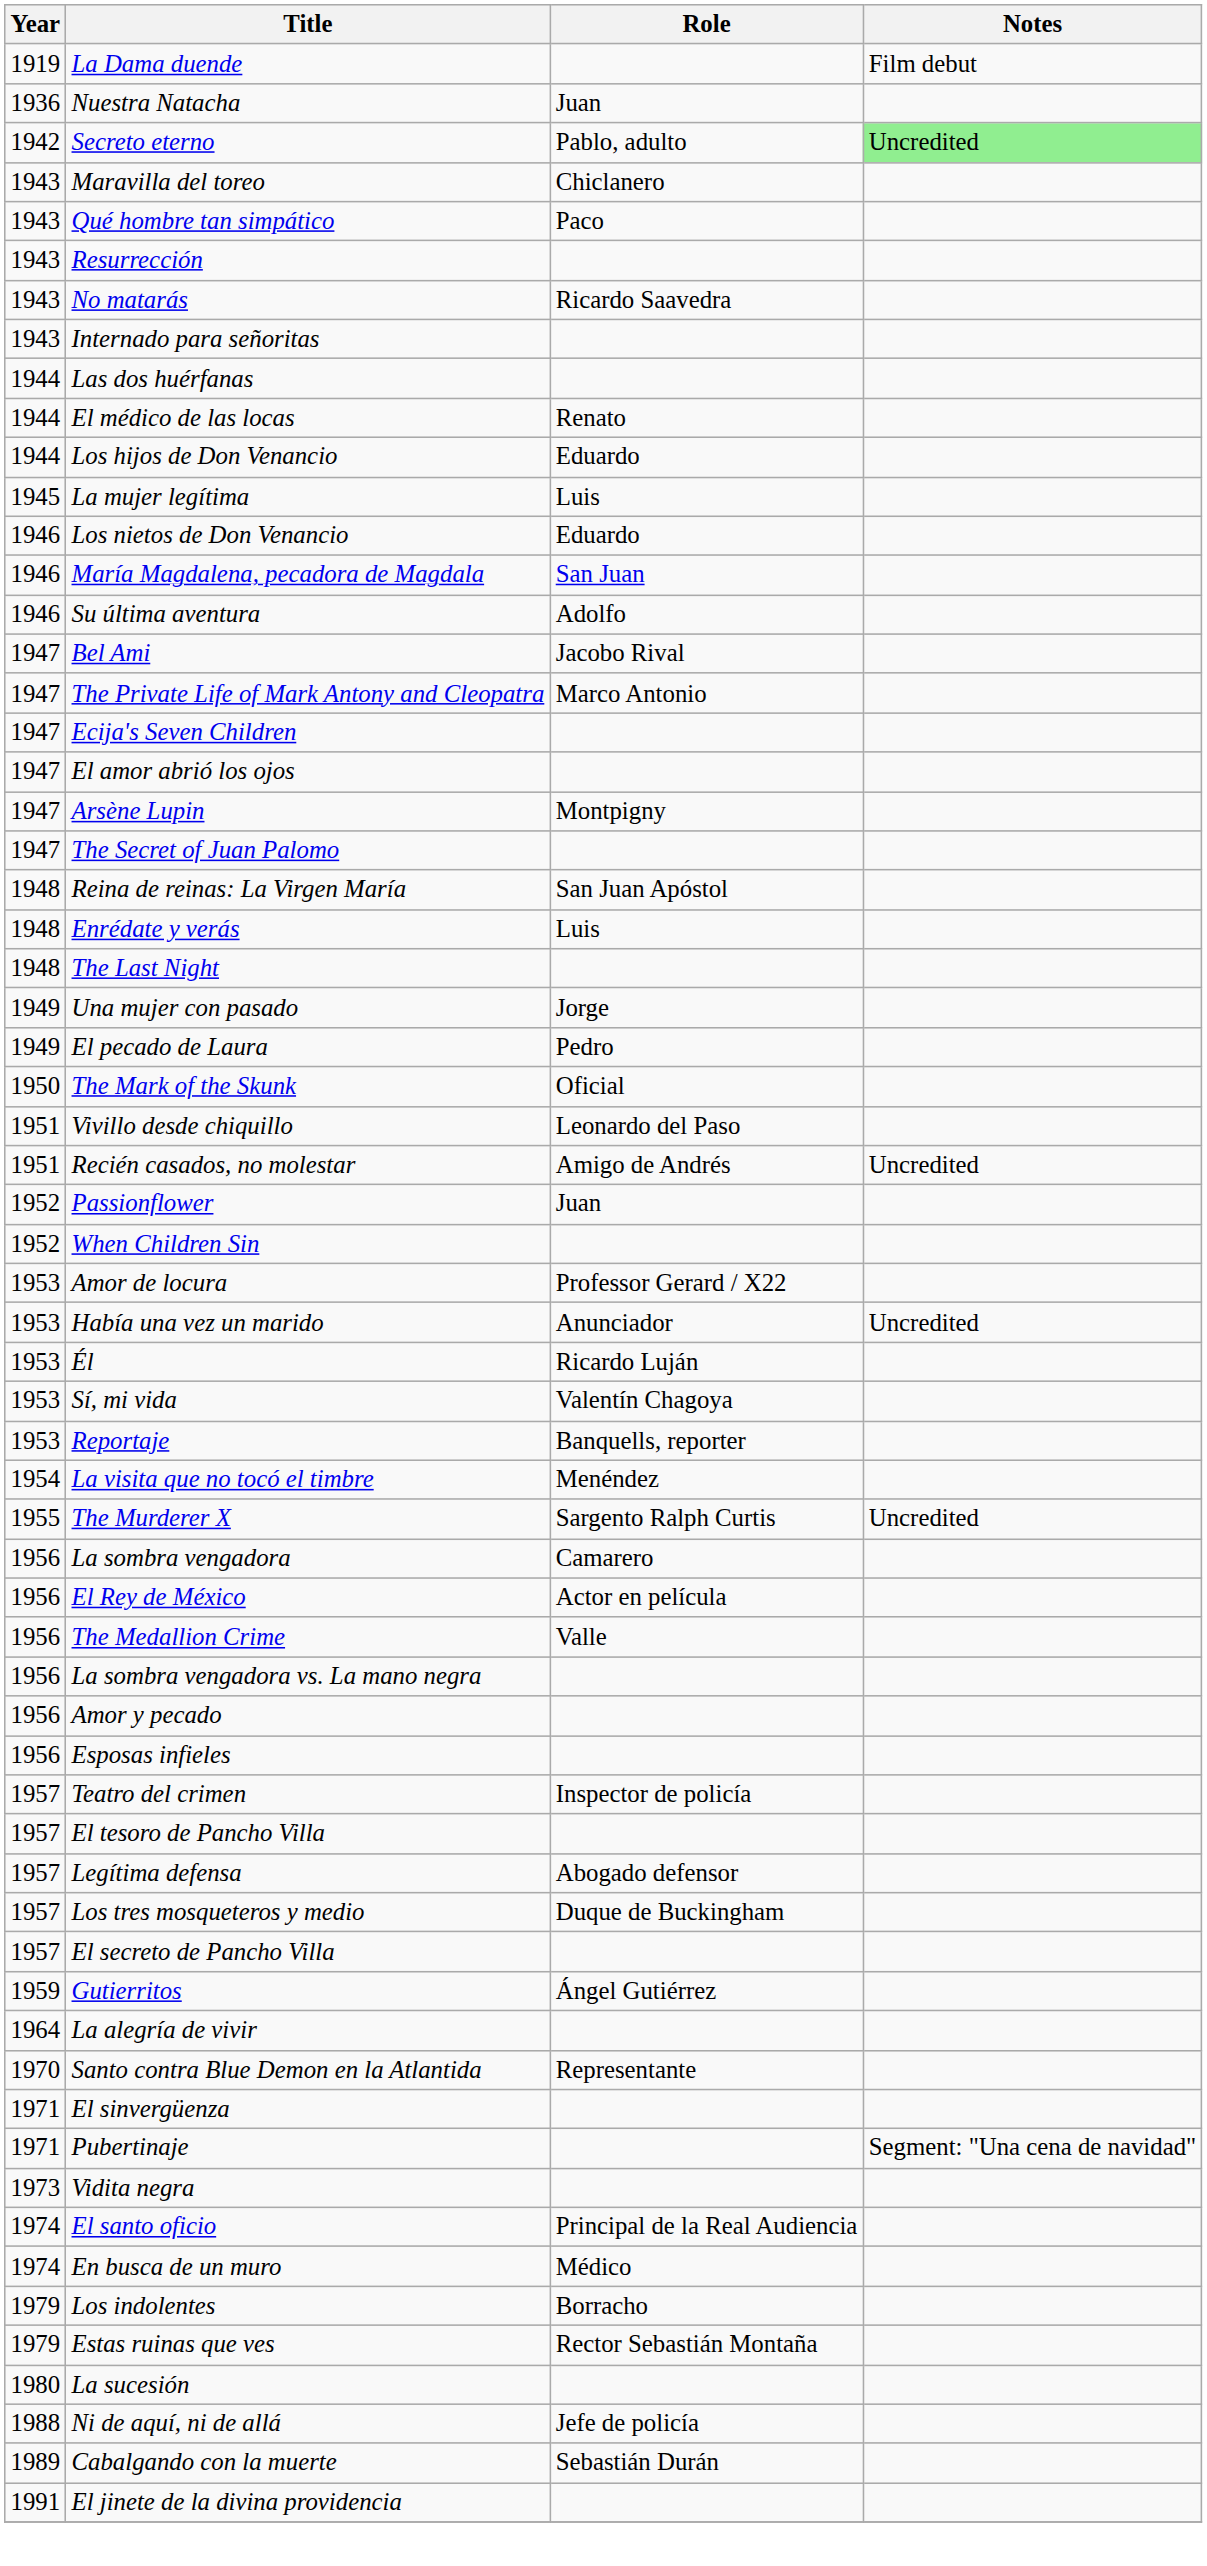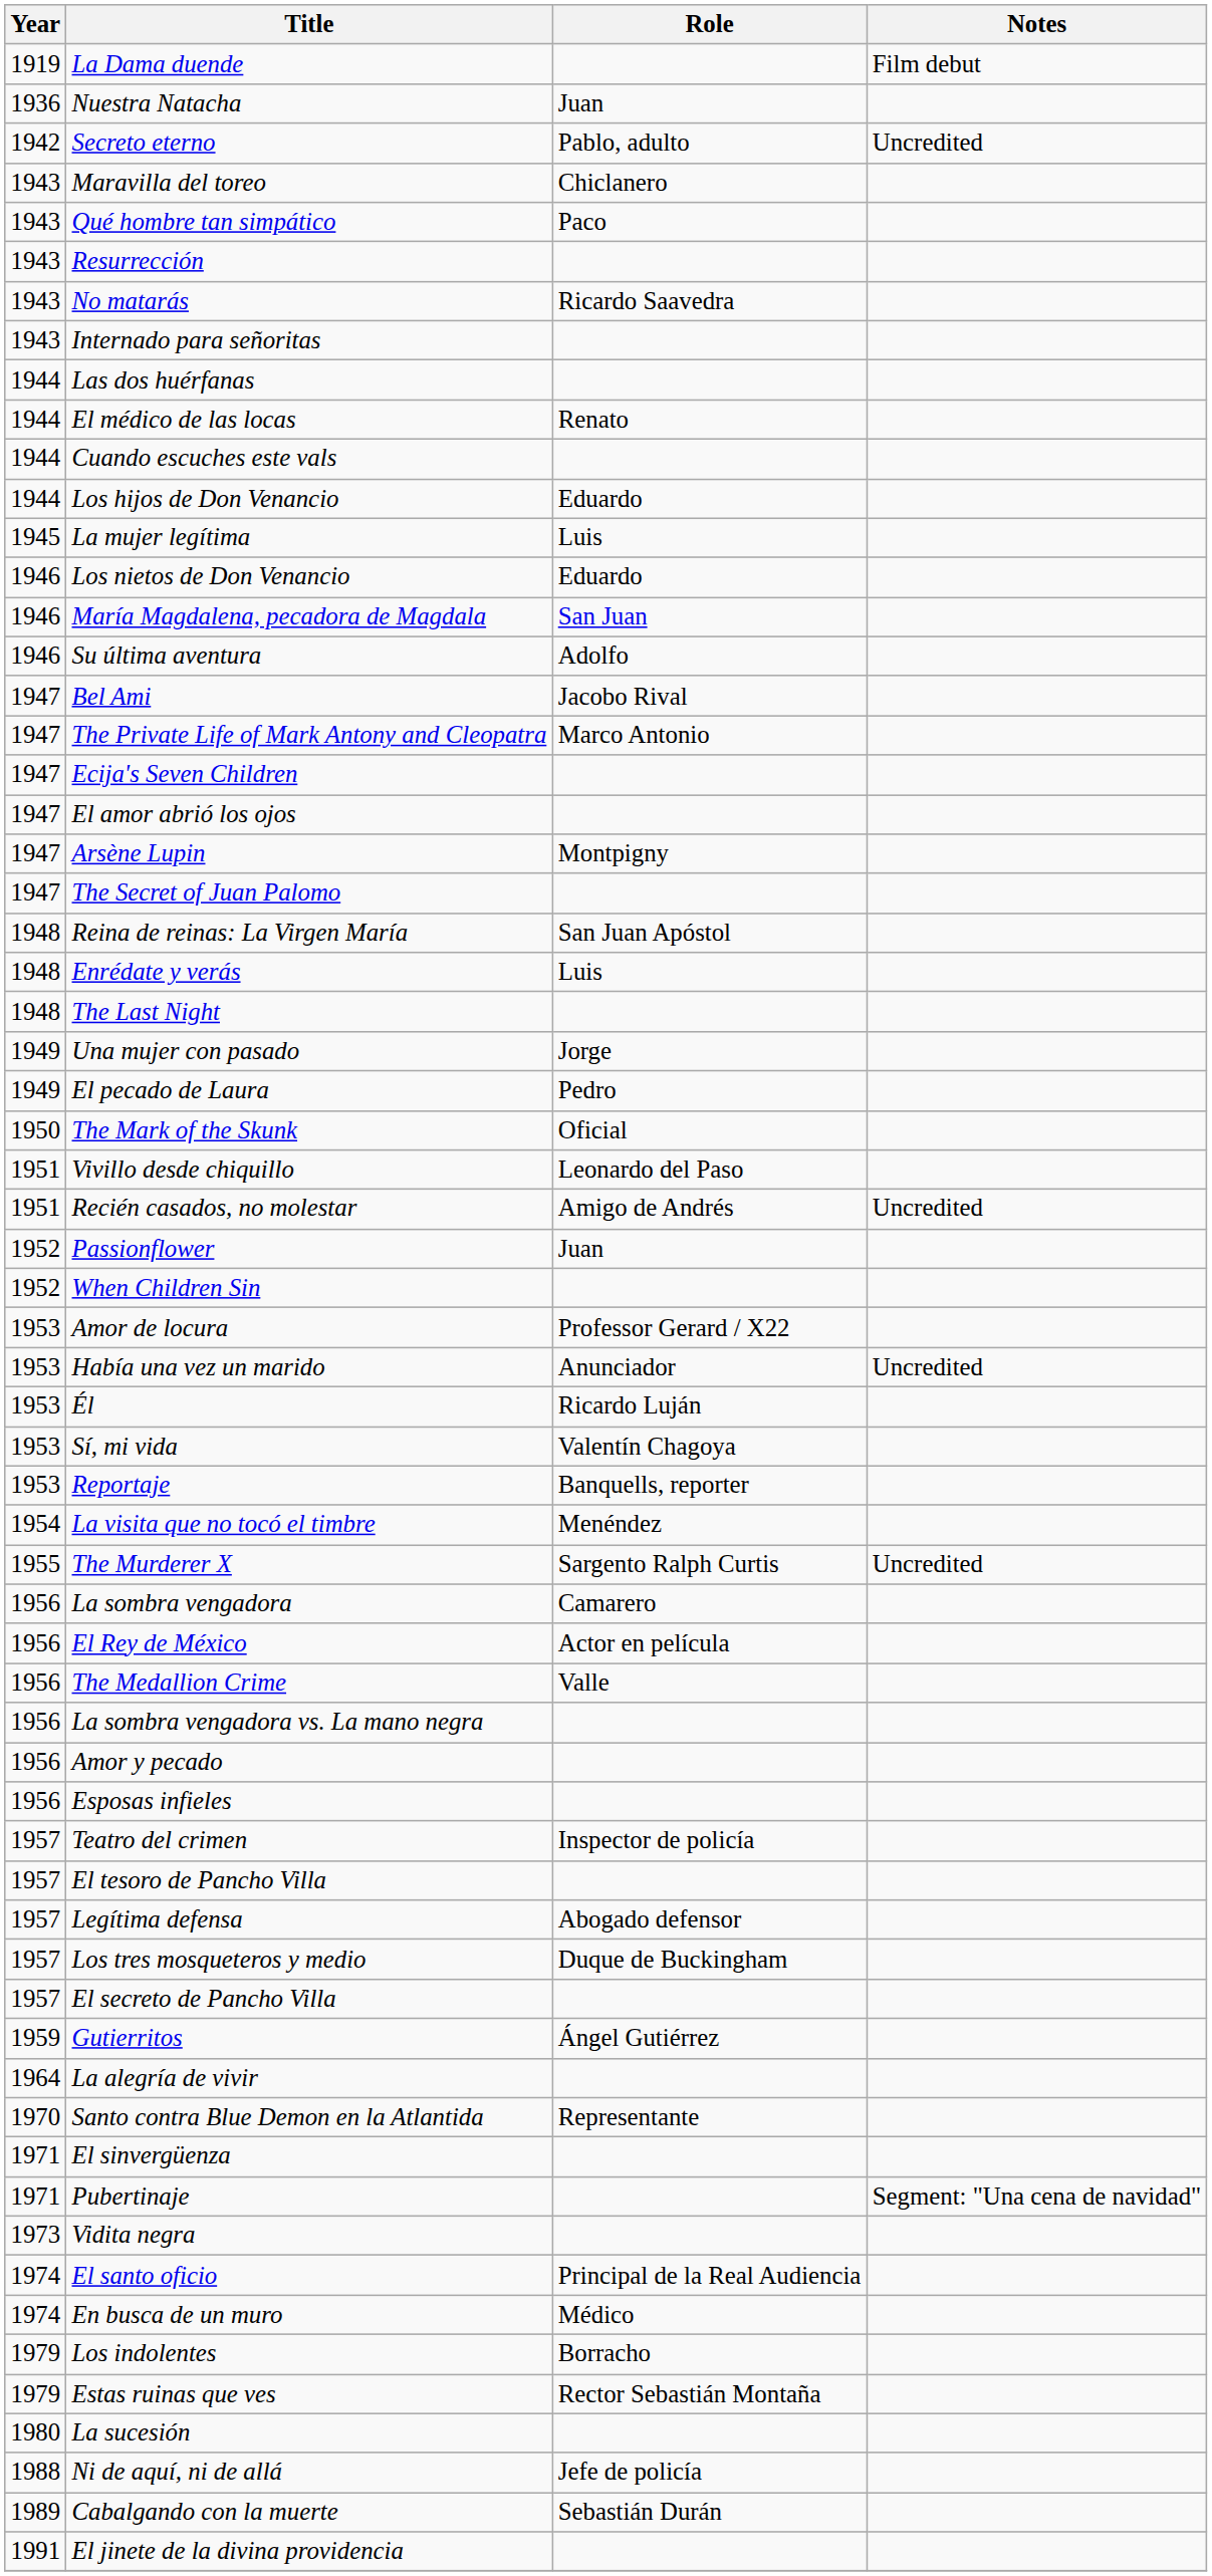 <table class="wikitable sortable">
 <tr>
 <th>Year</th>
 <th>Title</th>
 <th>Role</th>
 <th>Notes</th>
 </tr>
 <tr>
 <td>1919</td>
 <td><em><a href='#'>La Dama duende</a></em></td>
 <td></td>
 <td>Film debut</td>
 </tr>
 <tr>
 <td>1936</td>
 <td><em>Nuestra Natacha</em></td>
 <td>Juan</td>
 <td></td>
 </tr>
 <tr>
 <td>1942</td>
 <td><em><a href='#'>Secreto eterno</a></em></td>
 <td>Pablo, adulto</td>
-<td style="background: lightgreen;">Uncredited</td>
+<td>Uncredited</td>
 </tr>
 <tr>
 <td>1943</td>
 <td><em>Maravilla del toreo</em></td>
 <td>Chiclanero</td>
 <td></td>
 </tr>
 <tr>
 <td>1943</td>
 <td><em><a href='#'>Qué hombre tan simpático</a></em></td>
 <td>Paco</td>
 <td></td>
 </tr>
 <tr>
 <td>1943</td>
 <td><em><a href='#'>Resurrección</a></em></td>
 <td></td>
 <td></td>
 </tr>
 <tr>
 <td>1943</td>
 <td><em><a href='#'>No matarás</a></em></td>
 <td>Ricardo Saavedra</td>
 <td></td>
 </tr>
 <tr>
 <td>1943</td>
 <td><em>Internado para señoritas</em></td>
 <td></td>
 <td></td>
 </tr>
 <tr>
 <td>1944</td>
 <td><em>Las dos huérfanas</em></td>
 <td></td>
 <td></td>
 </tr>
 <tr>
 <td>1944</td>
 <td><em>El médico de las locas</em></td>
 <td>Renato</td>
+<td></td>
+</tr>
+<tr>
+<td>1944</td>
+<td><em>Cuando escuches este vals</em></td>
+<td></td>
 <td></td>
 </tr>
 <tr>
 <td>1944</td>
 <td><em>Los hijos de Don Venancio</em></td>
 <td>Eduardo</td>
 <td></td>
 </tr>
 <tr>
 <td>1945</td>
 <td><em>La mujer legítima</em></td>
 <td>Luis</td>
 <td></td>
 </tr>
 <tr>
 <td>1946</td>
 <td><em>Los nietos de Don Venancio</em></td>
 <td>Eduardo</td>
 <td></td>
 </tr>
 <tr>
 <td>1946</td>
 <td><em><a href='#'>María Magdalena, pecadora de Magdala</a></em></td>
 <td><a href='#'>San Juan</a></td>
 <td></td>
 </tr>
 <tr>
 <td>1946</td>
 <td><em>Su última aventura</em></td>
 <td>Adolfo</td>
 <td></td>
 </tr>
 <tr>
 <td>1947</td>
 <td><em><a href='#'>Bel Ami</a></em></td>
 <td>Jacobo Rival</td>
 <td></td>
 </tr>
 <tr>
 <td>1947</td>
 <td><em><a href='#'>The Private Life of Mark Antony and Cleopatra</a></em></td>
 <td>Marco Antonio</td>
 <td></td>
 </tr>
 <tr>
 <td>1947</td>
 <td><em><a href='#'>Ecija's Seven Children</a></em></td>
 <td></td>
 <td></td>
 </tr>
 <tr>
 <td>1947</td>
 <td><em>El amor abrió los ojos</em></td>
 <td></td>
 <td></td>
 </tr>
 <tr>
 <td>1947</td>
 <td><em><a href='#'>Arsène Lupin</a></em></td>
 <td>Montpigny</td>
 <td></td>
 </tr>
 <tr>
 <td>1947</td>
 <td><em><a href='#'>The Secret of Juan Palomo</a></em></td>
 <td></td>
 <td></td>
 </tr>
 <tr>
 <td>1948</td>
 <td><em>Reina de reinas: La Virgen María</em></td>
 <td>San Juan Apóstol</td>
 <td></td>
 </tr>
 <tr>
 <td>1948</td>
 <td><em><a href='#'>Enrédate y verás</a></em></td>
 <td>Luis</td>
 <td></td>
 </tr>
 <tr>
 <td>1948</td>
 <td><em><a href='#'>The Last Night</a></em></td>
 <td></td>
 <td></td>
 </tr>
 <tr>
 <td>1949</td>
 <td><em>Una mujer con pasado</em></td>
 <td>Jorge</td>
 <td></td>
 </tr>
 <tr>
 <td>1949</td>
 <td><em>El pecado de Laura</em></td>
 <td>Pedro</td>
 <td></td>
 </tr>
 <tr>
 <td>1950</td>
 <td><em><a href='#'>The Mark of the Skunk</a></em></td>
 <td>Oficial</td>
 <td></td>
 </tr>
 <tr>
 <td>1951</td>
 <td><em>Vivillo desde chiquillo</em></td>
 <td>Leonardo del Paso</td>
 <td></td>
 </tr>
 <tr>
 <td>1951</td>
 <td><em>Recién casados, no molestar</em></td>
 <td>Amigo de Andrés</td>
 <td>Uncredited</td>
 </tr>
 <tr>
 <td>1952</td>
 <td><em><a href='#'>Passionflower</a></em></td>
 <td>Juan</td>
 <td></td>
 </tr>
 <tr>
 <td>1952</td>
 <td><em><a href='#'>When Children Sin</a></em></td>
 <td></td>
 <td></td>
 </tr>
 <tr>
 <td>1953</td>
 <td><em>Amor de locura</em></td>
 <td>Professor Gerard / X22</td>
 <td></td>
 </tr>
 <tr>
 <td>1953</td>
 <td><em>Había una vez un marido</em></td>
 <td>Anunciador</td>
 <td>Uncredited</td>
 </tr>
 <tr>
 <td>1953</td>
 <td><em>Él</em></td>
 <td>Ricardo Luján</td>
 <td></td>
 </tr>
 <tr>
 <td>1953</td>
 <td><em>Sí, mi vida</em></td>
 <td>Valentín Chagoya</td>
 <td></td>
 </tr>
 <tr>
 <td>1953</td>
 <td><em><a href='#'>Reportaje</a></em></td>
 <td>Banquells, reporter</td>
 <td></td>
 </tr>
 <tr>
 <td>1954</td>
 <td><em><a href='#'>La visita que no tocó el timbre</a></em></td>
 <td>Menéndez</td>
 <td></td>
 </tr>
 <tr>
 <td>1955</td>
 <td><em><a href='#'>The Murderer X</a></em></td>
 <td>Sargento Ralph Curtis</td>
 <td>Uncredited</td>
 </tr>
 <tr>
 <td>1956</td>
 <td><em>La sombra vengadora</em></td>
 <td>Camarero</td>
 <td></td>
 </tr>
 <tr>
 <td>1956</td>
 <td><em><a href='#'>El Rey de México</a></em></td>
 <td>Actor en película</td>
 <td></td>
 </tr>
 <tr>
 <td>1956</td>
 <td><em><a href='#'>The Medallion Crime</a></em></td>
 <td>Valle</td>
 <td></td>
 </tr>
 <tr>
 <td>1956</td>
 <td><em>La sombra vengadora vs. La mano negra</em></td>
 <td></td>
 <td></td>
 </tr>
 <tr>
 <td>1956</td>
 <td><em>Amor y pecado</em></td>
 <td></td>
 <td></td>
 </tr>
 <tr>
 <td>1956</td>
 <td><em>Esposas infieles</em></td>
 <td></td>
 <td></td>
 </tr>
 <tr>
 <td>1957</td>
 <td><em>Teatro del crimen</em></td>
 <td>Inspector de policía</td>
 <td></td>
 </tr>
 <tr>
 <td>1957</td>
 <td><em>El tesoro de Pancho Villa</em></td>
 <td></td>
 <td></td>
 </tr>
 <tr>
 <td>1957</td>
 <td><em>Legítima defensa</em></td>
 <td>Abogado defensor</td>
 <td></td>
 </tr>
 <tr>
 <td>1957</td>
 <td><em>Los tres mosqueteros y medio</em></td>
 <td>Duque de Buckingham</td>
 <td></td>
 </tr>
 <tr>
 <td>1957</td>
 <td><em>El secreto de Pancho Villa</em></td>
 <td></td>
 <td></td>
 </tr>
 <tr>
 <td>1959</td>
 <td><em><a href='#'>Gutierritos</a></em></td>
 <td>Ángel Gutiérrez</td>
 <td></td>
 </tr>
 <tr>
 <td>1964</td>
 <td><em>La alegría de vivir</em></td>
 <td></td>
 <td></td>
 </tr>
 <tr>
 <td>1970</td>
 <td><em>Santo contra Blue Demon en la Atlantida</em></td>
 <td>Representante</td>
 <td></td>
 </tr>
 <tr>
 <td>1971</td>
 <td><em>El sinvergüenza</em></td>
 <td></td>
 <td></td>
 </tr>
 <tr>
 <td>1971</td>
 <td><em>Pubertinaje</em></td>
 <td></td>
 <td>Segment: "Una cena de navidad"</td>
 </tr>
 <tr>
 <td>1973</td>
 <td><em>Vidita negra</em></td>
 <td></td>
 <td></td>
 </tr>
 <tr>
 <td>1974</td>
 <td><em><a href='#'>El santo oficio</a></em></td>
 <td>Principal de la Real Audiencia</td>
 <td></td>
 </tr>
 <tr>
 <td>1974</td>
 <td><em>En busca de un muro</em></td>
 <td>Médico</td>
 <td></td>
 </tr>
 <tr>
 <td>1979</td>
 <td><em>Los indolentes</em></td>
 <td>Borracho</td>
 <td></td>
 </tr>
 <tr>
 <td>1979</td>
 <td><em>Estas ruinas que ves </em></td>
 <td>Rector Sebastián Montaña</td>
 <td></td>
 </tr>
 <tr>
 <td>1980</td>
 <td><em>La sucesión</em></td>
 <td></td>
 <td></td>
 </tr>
 <tr>
 <td>1988</td>
 <td><em>Ni de aquí, ni de allá</em></td>
 <td>Jefe de policía</td>
 <td></td>
 </tr>
 <tr>
 <td>1989</td>
 <td><em>Cabalgando con la muerte</em></td>
 <td>Sebastián Durán</td>
 <td></td>
 </tr>
 <tr>
 <td>1991</td>
 <td><em>El jinete de la divina providencia</em></td>
 <td></td>
 <td></td>
 </tr>
 <tr>
 </tr>
 </table>
